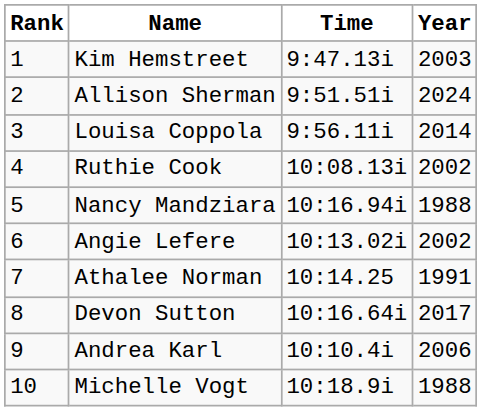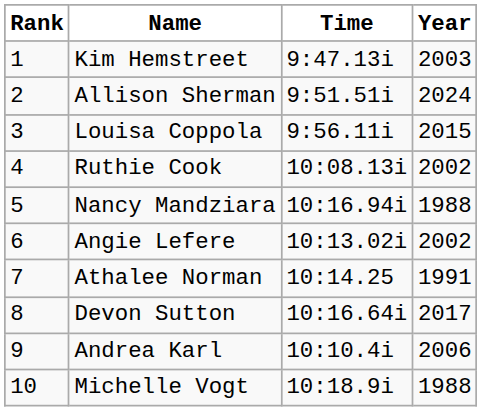 <table class="wikitable">
 <tr>
 <th style="background:white">Rank</th>
 <th style="background:white">Name</th>
 <th style="background:white">Time</th>
 <th style="background:white">Year</th>
 </tr>
 <tr>
 <td>1</td>
 <td>Kim Hemstreet</td>
 <td>9:47.13i</td>
 <td>2003</td>
 </tr>
 <tr>
 <td>2</td>
 <td>Allison Sherman</td>
 <td>9:51.51i</td>
 <td>2024</td>
 </tr>
 <tr>
 <td>3</td>
 <td>Louisa Coppola</td>
 <td>9:56.11i</td>
-<td>2014</td>
+<td>2015</td>
 </tr>
 <tr>
 <td>4</td>
 <td>Ruthie Cook</td>
 <td>10:08.13i</td>
 <td>2002</td>
 </tr>
 <tr>
 <td>5</td>
 <td>Nancy Mandziara</td>
 <td>10:16.94i</td>
 <td>1988</td>
 </tr>
 <tr>
 <td>6</td>
 <td>Angie Lefere</td>
 <td>10:13.02i</td>
 <td>2002</td>
 </tr>
 <tr>
 <td>7</td>
 <td>Athalee Norman</td>
 <td>10:14.25</td>
 <td>1991</td>
 </tr>
 <tr>
 <td>8</td>
 <td>Devon Sutton</td>
 <td>10:16.64i</td>
 <td>2017</td>
 </tr>
 <tr>
 <td>9</td>
 <td>Andrea Karl</td>
 <td>10:10.4i</td>
 <td>2006</td>
 </tr>
 <tr>
 <td>10</td>
 <td>Michelle Vogt</td>
 <td>10:18.9i</td>
 <td>1988</td>
 </tr>
 </table>
